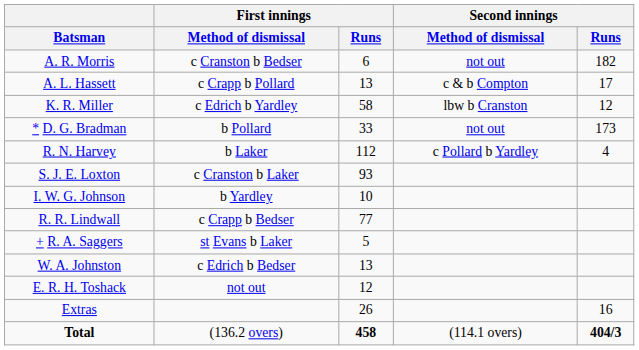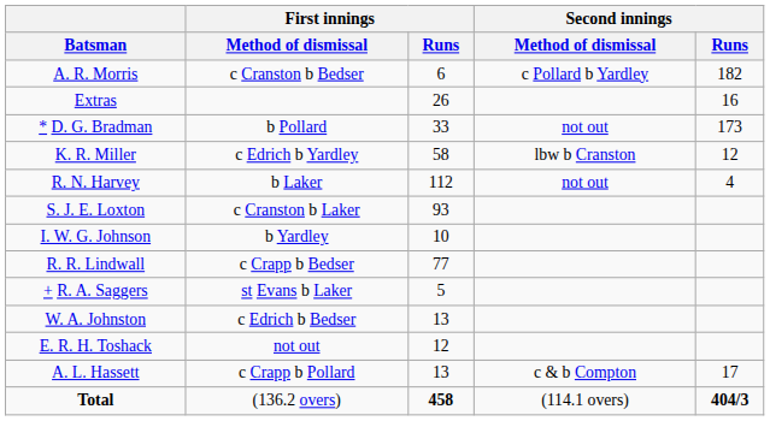 <table class="wikitable" style="font-size: 85%; text-align: center; width: 100%;">
 <tr>
 <th colspan="1"></th>
 <th colspan="2">First innings</th>
 <th colspan="2">Second innings</th>
 </tr>
 <tr>
 <th><a href='#'>Batsman</a></th>
 <th><a href='#'>Method of dismissal</a></th>
 <th><a href='#'>Runs</a></th>
 <th><a href='#'>Method of dismissal</a></th>
 <th><a href='#'>Runs</a></th>
 </tr>
 <tr>
 <td><a href='#'>A. R. Morris</a></td>
 <td>c <a href='#'>Cranston</a> b <a href='#'>Bedser</a></td>
 <td>6</td>
-<td><a href='#'>not out</a></td>
+<td>c <a href='#'>Pollard</a> b <a href='#'>Yardley</a></td>
 <td>182</td>
 </tr>
 <tr>
-<td><a href='#'>A. L. Hassett</a></td>
-<td>c <a href='#'>Crapp</a> b <a href='#'>Pollard</a></td>
-<td>13</td>
-<td>c & b <a href='#'>Compton</a></td>
-<td>17</td>
+<td><a href='#'>Extras</a></td>
+<td></td>
+<td>26</td>
+<td></td>
+<td>16</td>
+</tr>
+<tr>
+<td><a href='#'>*</a> <a href='#'>D. G. Bradman</a></td>
+<td>b <a href='#'>Pollard</a></td>
+<td>33</td>
+<td><a href='#'>not out</a></td>
+<td>173</td>
 </tr>
 <tr>
 <td><a href='#'>K. R. Miller</a></td>
 <td>c <a href='#'>Edrich</a> b <a href='#'>Yardley</a></td>
 <td>58</td>
 <td>lbw b <a href='#'>Cranston</a></td>
 <td>12</td>
 </tr>
 <tr>
-<td><a href='#'>*</a> <a href='#'>D. G. Bradman</a></td>
-<td>b <a href='#'>Pollard</a></td>
-<td>33</td>
-<td><a href='#'>not out</a></td>
-<td>173</td>
-</tr>
-<tr>
 <td><a href='#'>R. N. Harvey</a></td>
 <td>b <a href='#'>Laker</a></td>
 <td>112</td>
-<td>c <a href='#'>Pollard</a> b <a href='#'>Yardley</a></td>
+<td><a href='#'>not out</a></td>
 <td>4</td>
 </tr>
 <tr>
 <td><a href='#'>S. J. E. Loxton</a></td>
 <td>c <a href='#'>Cranston</a> b <a href='#'>Laker</a></td>
 <td>93</td>
 <td></td>
 <td></td>
 </tr>
 <tr>
 <td><a href='#'>I. W. G. Johnson</a></td>
 <td>b <a href='#'>Yardley</a></td>
 <td>10</td>
 <td></td>
 <td></td>
 </tr>
 <tr>
 <td><a href='#'>R. R. Lindwall</a></td>
 <td>c <a href='#'>Crapp</a> b <a href='#'>Bedser</a></td>
 <td>77</td>
 <td></td>
 <td></td>
 </tr>
 <tr>
 <td><a href='#'>+</a> <a href='#'>R. A. Saggers</a></td>
 <td><a href='#'>st</a> <a href='#'>Evans</a> b <a href='#'>Laker</a></td>
 <td>5</td>
 <td></td>
 <td></td>
 </tr>
 <tr>
 <td><a href='#'>W. A. Johnston</a></td>
 <td>c <a href='#'>Edrich</a> b <a href='#'>Bedser</a></td>
 <td>13</td>
 <td></td>
 <td></td>
 </tr>
 <tr>
 <td><a href='#'>E. R. H. Toshack</a></td>
 <td><a href='#'>not out</a></td>
 <td>12</td>
 <td></td>
 <td></td>
 </tr>
 <tr>
-<td><a href='#'>Extras</a></td>
-<td></td>
-<td>26</td>
-<td></td>
-<td>16</td>
+<td><a href='#'>A. L. Hassett</a></td>
+<td>c <a href='#'>Crapp</a> b <a href='#'>Pollard</a></td>
+<td>13</td>
+<td>c & b <a href='#'>Compton</a></td>
+<td>17</td>
 </tr>
 <tr>
 <td><strong>Total</strong></td>
 <td>(136.2 <a href='#'>overs</a>)</td>
 <td><strong>458</strong></td>
 <td>(114.1 overs)</td>
 <td><strong>404/3</strong></td>
 </tr>
 </table>
